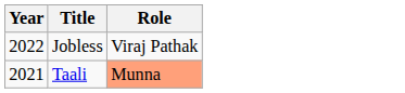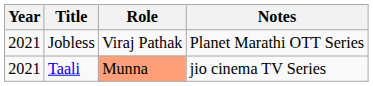 <table class="wikitable">
 <tr>
 <th>Year</th>
 <th>Title</th>
 <th>Role</th>
+<th>Notes</th>
 </tr>
 <tr>
-<td>2022</td>
+<td>2021</td>
 <td>Jobless</td>
 <td>Viraj Pathak</td>
+<td>Planet Marathi OTT Series</td>
 </tr>
 <tr>
 <td>2021</td>
 <td><a href='#'>Taali</a></td>
 <td style="background: lightsalmon;">Munna</td>
+<td>jio cinema TV Series</td>
 </tr>
 </table>
